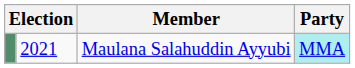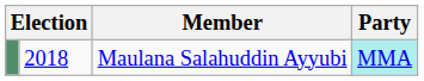 <table class="wikitable">
 <tr>
 <th colspan="2">Election</th>
 <th>Member</th>
 <th>Party</th>
 </tr>
 <tr>
 <td bgcolor="#528d6b"></td>
-<td><a href='#'>2021</a></td>
+<td><a href='#'>2018</a></td>
 <td><a href='#'>Maulana Salahuddin Ayyubi</a></td>
 <td style="background: paleturquoise;"><a href='#'>MMA</a></td>
 </tr>
 </table>
